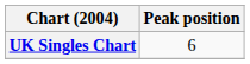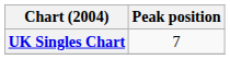 <table class="wikitable">
 <tr>
 <th align="left">Chart (2004)</th>
 <th align="left">Peak position</th>
 </tr>
 <tr>
 <th align="left"><a href='#'>UK Singles Chart</a></th>
-<td align="center">6</td>
+<td align="center">7</td>
 </tr>
 <tr>
 </tr>
 </table>
